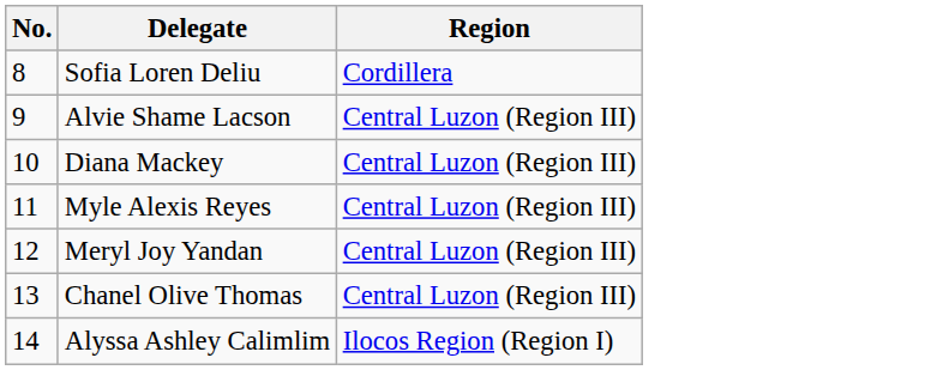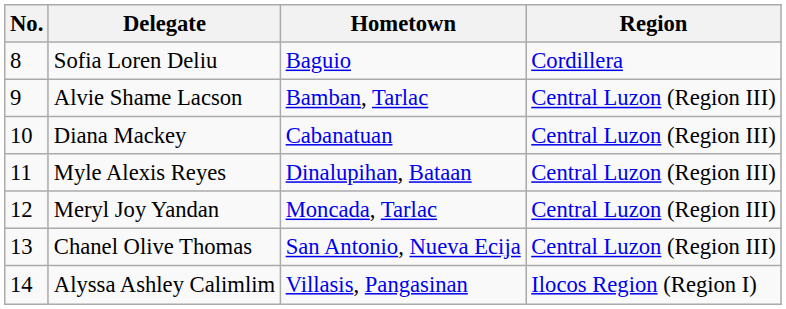 <table class="wikitable sortable" style="font-size: 95%;">
 <tr>
 <th>No.</th>
 <th>Delegate</th>
+<th>Hometown</th>
 <th>Region</th>
 </tr>
 <tr>
 <td>8</td>
 <td>Sofia Loren Deliu</td>
+<td><a href='#'>Baguio</a></td>
 <td><a href='#'>Cordillera</a></td>
 </tr>
 <tr>
 <td>9</td>
 <td>Alvie Shame Lacson</td>
+<td><a href='#'>Bamban</a>, <a href='#'>Tarlac</a></td>
 <td><a href='#'>Central Luzon</a> (Region III)</td>
 </tr>
 <tr>
 <td>10</td>
 <td>Diana Mackey</td>
+<td><a href='#'>Cabanatuan</a></td>
 <td><a href='#'>Central Luzon</a> (Region III)</td>
 </tr>
 <tr>
 <td>11</td>
 <td>Myle Alexis Reyes</td>
+<td><a href='#'>Dinalupihan</a>, <a href='#'>Bataan</a></td>
 <td><a href='#'>Central Luzon</a> (Region III)</td>
 </tr>
 <tr>
 <td>12</td>
 <td>Meryl Joy Yandan</td>
+<td><a href='#'>Moncada</a>, <a href='#'>Tarlac</a></td>
 <td><a href='#'>Central Luzon</a> (Region III)</td>
 </tr>
 <tr>
 <td>13</td>
 <td>Chanel Olive Thomas</td>
+<td><a href='#'>San Antonio</a>, <a href='#'>Nueva Ecija</a></td>
 <td><a href='#'>Central Luzon</a> (Region III)</td>
 </tr>
 <tr>
 <td>14</td>
 <td>Alyssa Ashley Calimlim</td>
+<td><a href='#'>Villasis</a>, <a href='#'>Pangasinan</a></td>
 <td><a href='#'>Ilocos Region</a> (Region I)</td>
 </tr>
 </table>
